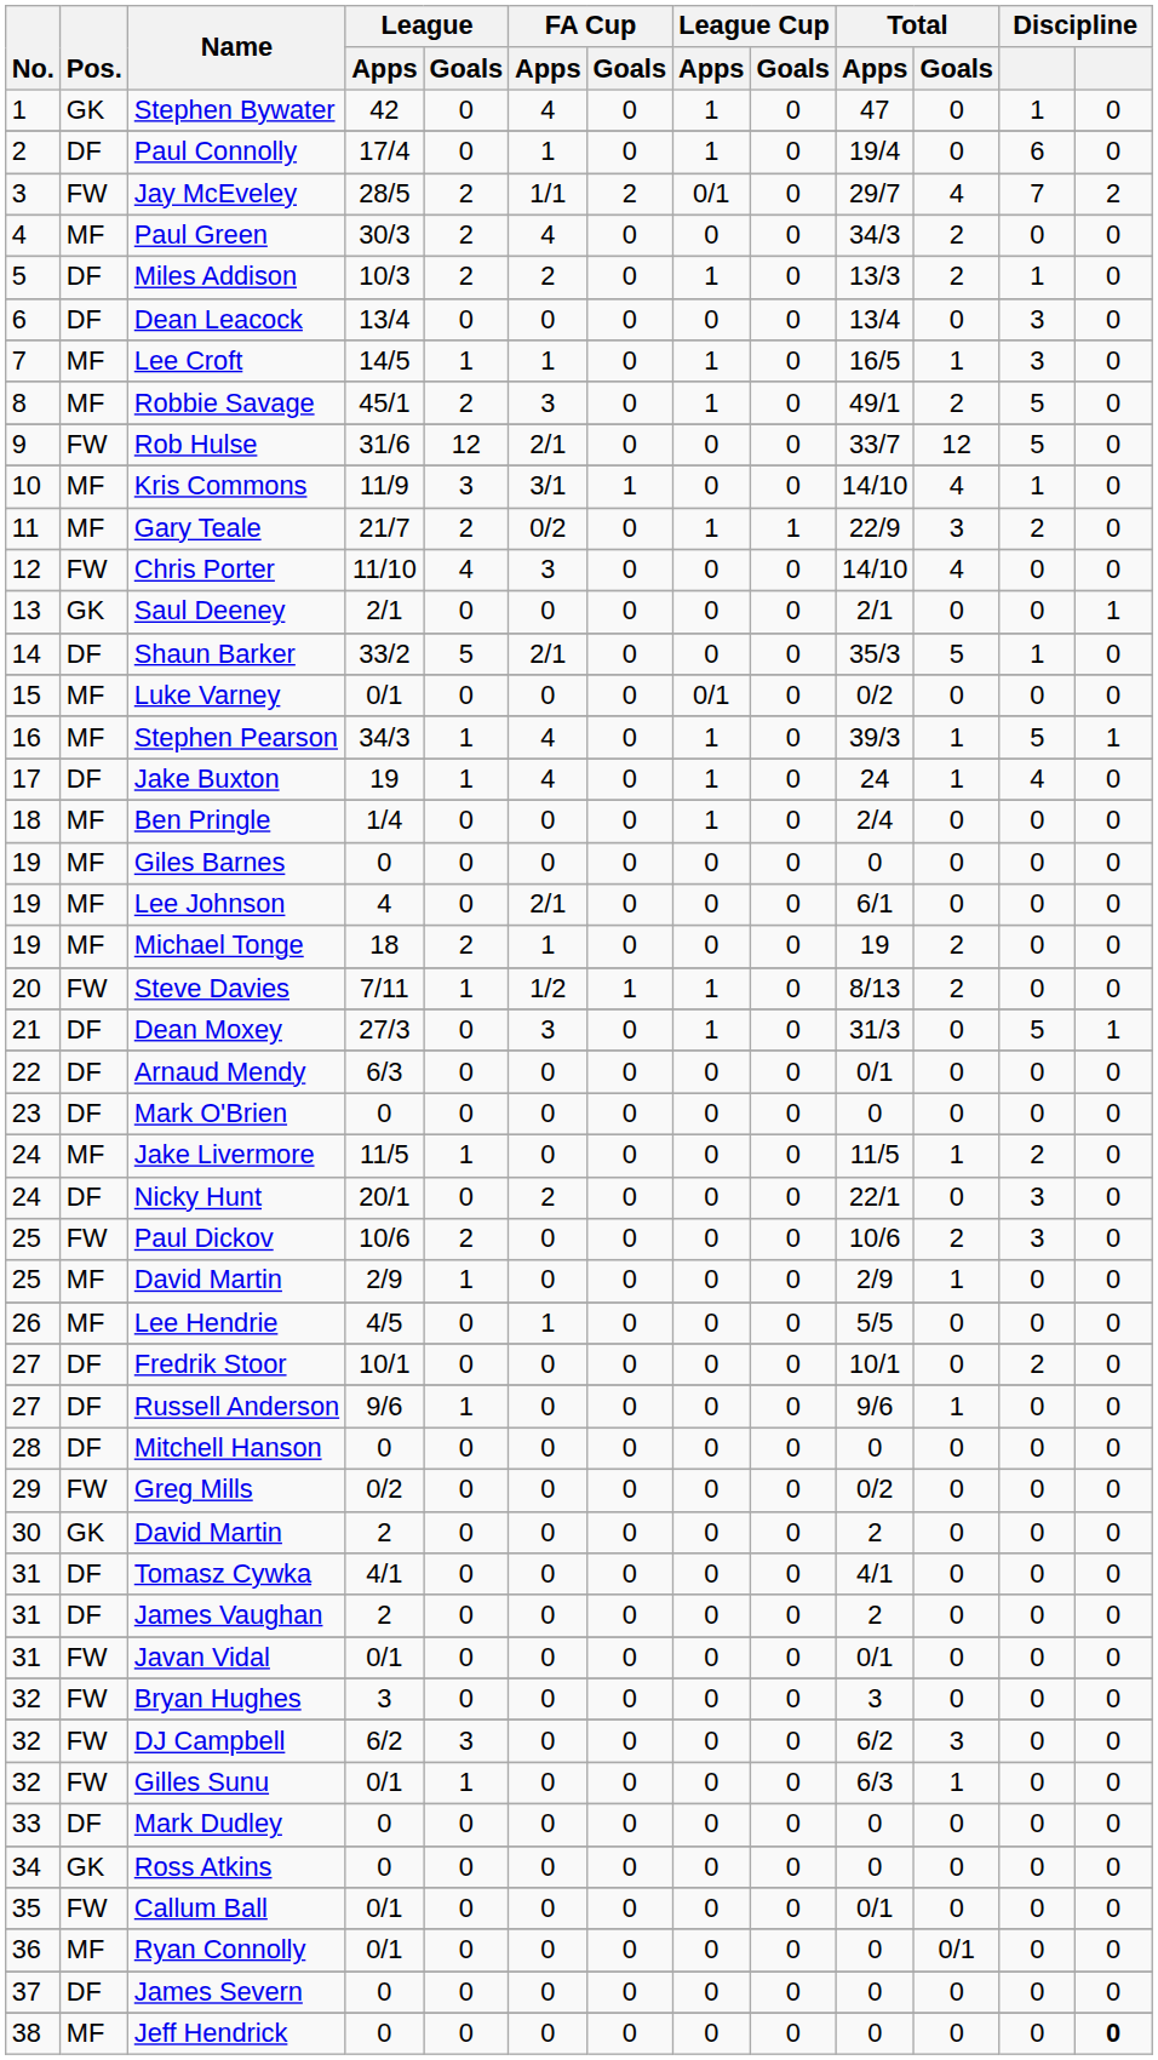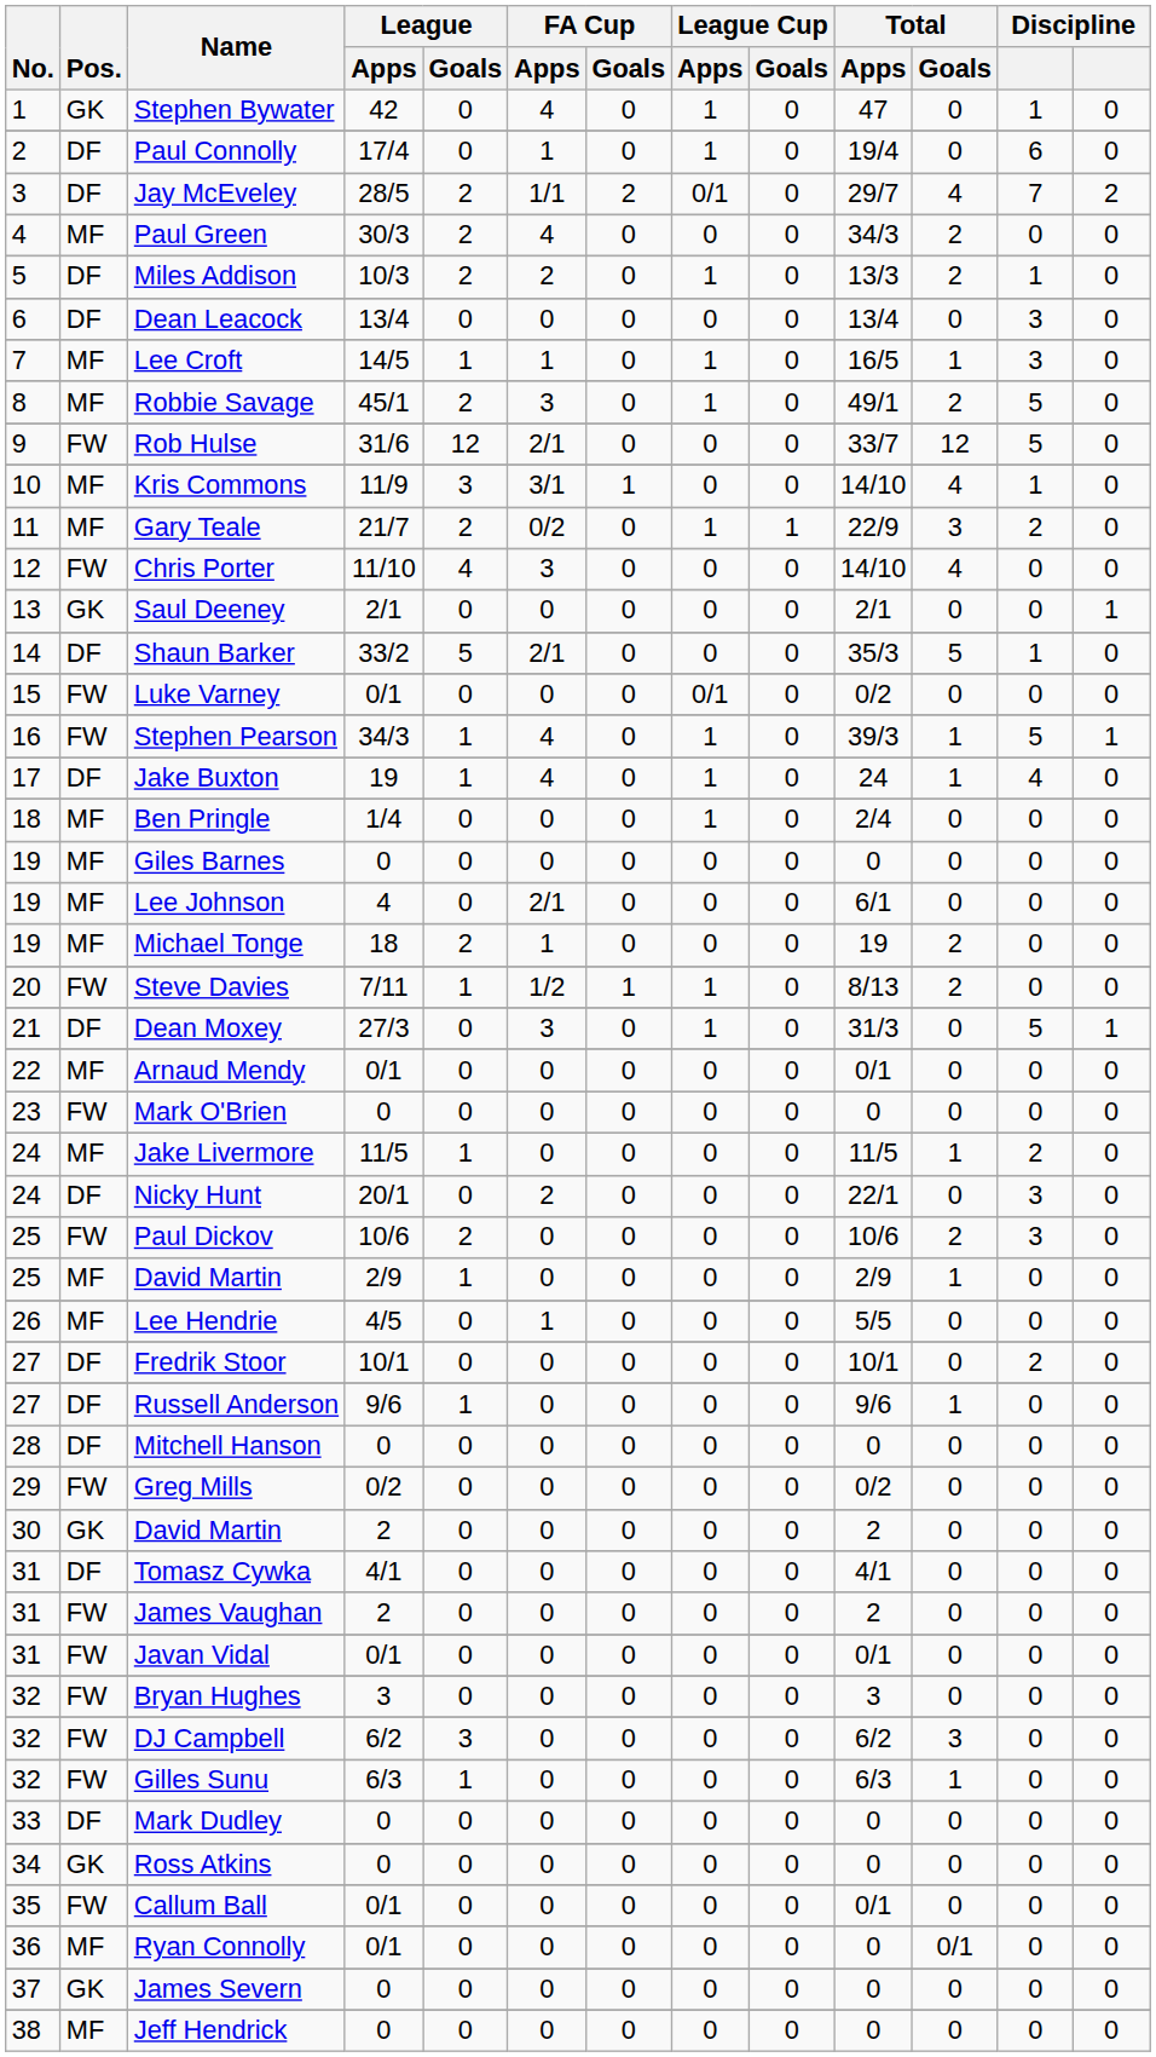 <table class="wikitable" style="text-align:center">
 <tr>
 <th rowspan="2" valign="bottom">No.</th>
 <th rowspan="2" valign="bottom">Pos.</th>
 <th rowspan="2">Name</th>
 <th colspan="2" width="85">League</th>
 <th colspan="2" width="85">FA Cup</th>
 <th colspan="2" width="85">League Cup</th>
 <th colspan="2" width="85">Total</th>
 <th colspan="2" width="85">Discipline</th>
 </tr>
 <tr>
 <th>Apps</th>
 <th>Goals</th>
 <th>Apps</th>
 <th>Goals</th>
 <th>Apps</th>
 <th>Goals</th>
 <th>Apps</th>
 <th>Goals</th>
 <th></th>
 <th></th>
 </tr>
 <tr>
 <td align="left">1</td>
 <td align="left">GK</td>
 <td align="left"><a href='#'>Stephen Bywater</a></td>
 <td>42</td>
 <td>0</td>
 <td>4</td>
 <td>0</td>
 <td>1</td>
 <td>0</td>
 <td>47</td>
 <td>0</td>
 <td>1</td>
 <td>0</td>
 </tr>
 <tr>
 </tr>
 <tr>
 <td align="left">2</td>
 <td align="left">DF</td>
 <td align="left"><a href='#'>Paul Connolly</a></td>
 <td>17/4</td>
 <td>0</td>
 <td>1</td>
 <td>0</td>
 <td>1</td>
 <td>0</td>
 <td>19/4</td>
 <td>0</td>
 <td>6</td>
 <td>0</td>
 </tr>
 <tr>
 </tr>
 <tr>
 <td align="left">3</td>
-<td align="left">FW</td>
+<td align="left">DF</td>
 <td align="left"><a href='#'>Jay McEveley</a></td>
 <td>28/5</td>
 <td>2</td>
 <td>1/1</td>
 <td>2</td>
 <td>0/1</td>
 <td>0</td>
 <td>29/7</td>
 <td>4</td>
 <td>7</td>
 <td>2</td>
 </tr>
 <tr>
 </tr>
 <tr>
 <td align="left">4</td>
 <td align="left">MF</td>
 <td align="left"><a href='#'>Paul Green</a></td>
 <td>30/3</td>
 <td>2</td>
 <td>4</td>
 <td>0</td>
 <td>0</td>
 <td>0</td>
 <td>34/3</td>
 <td>2</td>
 <td>0</td>
 <td>0</td>
 </tr>
 <tr>
 </tr>
 <tr>
 <td align="left">5</td>
 <td align="left">DF</td>
 <td align="left"><a href='#'>Miles Addison</a></td>
 <td>10/3</td>
 <td>2</td>
 <td>2</td>
 <td>0</td>
 <td>1</td>
 <td>0</td>
 <td>13/3</td>
 <td>2</td>
 <td>1</td>
 <td>0</td>
 </tr>
 <tr>
 </tr>
 <tr>
 <td align="left">6</td>
 <td align="left">DF</td>
 <td align="left"><a href='#'>Dean Leacock</a></td>
 <td>13/4</td>
 <td>0</td>
 <td>0</td>
 <td>0</td>
 <td>0</td>
 <td>0</td>
 <td>13/4</td>
 <td>0</td>
 <td>3</td>
 <td>0</td>
 </tr>
 <tr>
 </tr>
 <tr>
 <td align="left">7</td>
 <td align="left">MF</td>
 <td align="left"><a href='#'>Lee Croft</a></td>
 <td>14/5</td>
 <td>1</td>
 <td>1</td>
 <td>0</td>
 <td>1</td>
 <td>0</td>
 <td>16/5</td>
 <td>1</td>
 <td>3</td>
 <td>0</td>
 </tr>
 <tr>
 </tr>
 <tr>
 <td align="left">8</td>
 <td align="left">MF</td>
 <td align="left"><a href='#'>Robbie Savage</a></td>
 <td>45/1</td>
 <td>2</td>
 <td>3</td>
 <td>0</td>
 <td>1</td>
 <td>0</td>
 <td>49/1</td>
 <td>2</td>
 <td>5</td>
 <td>0</td>
 </tr>
 <tr>
 </tr>
 <tr>
 <td align="left">9</td>
 <td align="left">FW</td>
 <td align="left"><a href='#'>Rob Hulse</a></td>
 <td>31/6</td>
 <td>12</td>
 <td>2/1</td>
 <td>0</td>
 <td>0</td>
 <td>0</td>
 <td>33/7</td>
 <td>12</td>
 <td>5</td>
 <td>0</td>
 </tr>
 <tr>
 </tr>
 <tr>
 <td align="left">10</td>
 <td align="left">MF</td>
 <td align="left"><a href='#'>Kris Commons</a></td>
 <td>11/9</td>
 <td>3</td>
 <td>3/1</td>
 <td>1</td>
 <td>0</td>
 <td>0</td>
 <td>14/10</td>
 <td>4</td>
 <td>1</td>
 <td>0</td>
 </tr>
 <tr>
 </tr>
 <tr>
 <td align="left">11</td>
 <td align="left">MF</td>
 <td align="left"><a href='#'>Gary Teale</a></td>
 <td>21/7</td>
 <td>2</td>
 <td>0/2</td>
 <td>0</td>
 <td>1</td>
 <td>1</td>
 <td>22/9</td>
 <td>3</td>
 <td>2</td>
 <td>0</td>
 </tr>
 <tr>
 </tr>
 <tr>
 <td align="left">12</td>
 <td align="left">FW</td>
 <td align="left"><a href='#'>Chris Porter</a></td>
 <td>11/10</td>
 <td>4</td>
 <td>3</td>
 <td>0</td>
 <td>0</td>
 <td>0</td>
 <td>14/10</td>
 <td>4</td>
 <td>0</td>
 <td>0</td>
 </tr>
 <tr>
 </tr>
 <tr>
 <td align="left">13</td>
 <td align="left">GK</td>
 <td align="left"><a href='#'>Saul Deeney</a></td>
 <td>2/1</td>
 <td>0</td>
 <td>0</td>
 <td>0</td>
 <td>0</td>
 <td>0</td>
 <td>2/1</td>
 <td>0</td>
 <td>0</td>
 <td>1</td>
 </tr>
 <tr>
 </tr>
 <tr>
 <td align="left">14</td>
 <td align="left">DF</td>
 <td align="left"><a href='#'>Shaun Barker</a></td>
 <td>33/2</td>
 <td>5</td>
 <td>2/1</td>
 <td>0</td>
 <td>0</td>
 <td>0</td>
 <td>35/3</td>
 <td>5</td>
 <td>1</td>
 <td>0</td>
 </tr>
 <tr>
 </tr>
 <tr>
 <td align="left">15</td>
-<td align="left">MF</td>
+<td align="left">FW</td>
 <td align="left"><a href='#'>Luke Varney</a></td>
 <td>0/1</td>
 <td>0</td>
 <td>0</td>
 <td>0</td>
 <td>0/1</td>
 <td>0</td>
 <td>0/2</td>
 <td>0</td>
 <td>0</td>
 <td>0</td>
 </tr>
 <tr>
 </tr>
 <tr>
 <td align="left">16</td>
-<td align="left">MF</td>
+<td align="left">FW</td>
 <td align="left"><a href='#'>Stephen Pearson</a></td>
 <td>34/3</td>
 <td>1</td>
 <td>4</td>
 <td>0</td>
 <td>1</td>
 <td>0</td>
 <td>39/3</td>
 <td>1</td>
 <td>5</td>
 <td>1</td>
 </tr>
 <tr>
 </tr>
 <tr>
 <td align="left">17</td>
 <td align="left">DF</td>
 <td align="left"><a href='#'>Jake Buxton</a></td>
 <td>19</td>
 <td>1</td>
 <td>4</td>
 <td>0</td>
 <td>1</td>
 <td>0</td>
 <td>24</td>
 <td>1</td>
 <td>4</td>
 <td>0</td>
 </tr>
 <tr>
 </tr>
 <tr>
 <td align="left">18</td>
 <td align="left">MF</td>
 <td align="left"><a href='#'>Ben Pringle</a></td>
 <td>1/4</td>
 <td>0</td>
 <td>0</td>
 <td>0</td>
 <td>1</td>
 <td>0</td>
 <td>2/4</td>
 <td>0</td>
 <td>0</td>
 <td>0</td>
 </tr>
 <tr>
 </tr>
 <tr>
 <td align="left">19</td>
 <td align="left">MF</td>
 <td align="left"><a href='#'>Giles Barnes</a></td>
 <td>0</td>
 <td>0</td>
 <td>0</td>
 <td>0</td>
 <td>0</td>
 <td>0</td>
 <td>0</td>
 <td>0</td>
 <td>0</td>
 <td>0</td>
 </tr>
 <tr>
 </tr>
 <tr>
 <td align="left">19</td>
 <td align="left">MF</td>
 <td align="left"><a href='#'>Lee Johnson</a></td>
 <td>4</td>
 <td>0</td>
 <td>2/1</td>
 <td>0</td>
 <td>0</td>
 <td>0</td>
 <td>6/1</td>
 <td>0</td>
 <td>0</td>
 <td>0</td>
 </tr>
 <tr>
 </tr>
 <tr>
 <td align="left">19</td>
 <td align="left">MF</td>
 <td align="left"><a href='#'>Michael Tonge</a></td>
 <td>18</td>
 <td>2</td>
 <td>1</td>
 <td>0</td>
 <td>0</td>
 <td>0</td>
 <td>19</td>
 <td>2</td>
 <td>0</td>
 <td>0</td>
 </tr>
 <tr>
 </tr>
 <tr>
 <td align="left">20</td>
 <td align="left">FW</td>
 <td align="left"><a href='#'>Steve Davies</a></td>
 <td>7/11</td>
 <td>1</td>
 <td>1/2</td>
 <td>1</td>
 <td>1</td>
 <td>0</td>
 <td>8/13</td>
 <td>2</td>
 <td>0</td>
 <td>0</td>
 </tr>
 <tr>
 </tr>
 <tr>
 <td align="left">21</td>
 <td align="left">DF</td>
 <td align="left"><a href='#'>Dean Moxey</a></td>
 <td>27/3</td>
 <td>0</td>
 <td>3</td>
 <td>0</td>
 <td>1</td>
 <td>0</td>
 <td>31/3</td>
 <td>0</td>
 <td>5</td>
 <td>1</td>
 </tr>
 <tr>
 </tr>
 <tr>
 <td align="left">22</td>
-<td align="left">DF</td>
+<td align="left">MF</td>
 <td align="left"><a href='#'>Arnaud Mendy</a></td>
-<td>6/3</td>
+<td>0/1</td>
 <td>0</td>
 <td>0</td>
 <td>0</td>
 <td>0</td>
 <td>0</td>
 <td>0/1</td>
 <td>0</td>
 <td>0</td>
 <td>0</td>
 </tr>
 <tr>
 </tr>
 <tr>
 <td align="left">23</td>
-<td align="left">DF</td>
+<td align="left">FW</td>
 <td align="left"><a href='#'>Mark O'Brien</a></td>
 <td>0</td>
 <td>0</td>
 <td>0</td>
 <td>0</td>
 <td>0</td>
 <td>0</td>
 <td>0</td>
 <td>0</td>
 <td>0</td>
 <td>0</td>
 </tr>
 <tr>
 </tr>
 <tr>
 <td align="left">24</td>
 <td align="left">MF</td>
 <td align="left"><a href='#'>Jake Livermore</a></td>
 <td>11/5</td>
 <td>1</td>
 <td>0</td>
 <td>0</td>
 <td>0</td>
 <td>0</td>
 <td>11/5</td>
 <td>1</td>
 <td>2</td>
 <td>0</td>
 </tr>
 <tr>
 </tr>
 <tr>
 <td align="left">24</td>
 <td align="left">DF</td>
 <td align="left"><a href='#'>Nicky Hunt</a></td>
 <td>20/1</td>
 <td>0</td>
 <td>2</td>
 <td>0</td>
 <td>0</td>
 <td>0</td>
 <td>22/1</td>
 <td>0</td>
 <td>3</td>
 <td>0</td>
 </tr>
 <tr>
 </tr>
 <tr>
 <td align="left">25</td>
 <td align="left">FW</td>
 <td align="left"><a href='#'>Paul Dickov</a></td>
 <td>10/6</td>
 <td>2</td>
 <td>0</td>
 <td>0</td>
 <td>0</td>
 <td>0</td>
 <td>10/6</td>
 <td>2</td>
 <td>3</td>
 <td>0</td>
 </tr>
 <tr>
 </tr>
 <tr>
 <td align="left">25</td>
 <td align="left">MF</td>
 <td align="left"><a href='#'>David Martin</a></td>
 <td>2/9</td>
 <td>1</td>
 <td>0</td>
 <td>0</td>
 <td>0</td>
 <td>0</td>
 <td>2/9</td>
 <td>1</td>
 <td>0</td>
 <td>0</td>
 </tr>
 <tr>
 </tr>
 <tr>
 <td align="left">26</td>
 <td align="left">MF</td>
 <td align="left"><a href='#'>Lee Hendrie</a></td>
 <td>4/5</td>
 <td>0</td>
 <td>1</td>
 <td>0</td>
 <td>0</td>
 <td>0</td>
 <td>5/5</td>
 <td>0</td>
 <td>0</td>
 <td>0</td>
 </tr>
 <tr>
 </tr>
 <tr>
 <td align="left">27</td>
 <td align="left">DF</td>
 <td align="left"><a href='#'>Fredrik Stoor</a></td>
 <td>10/1</td>
 <td>0</td>
 <td>0</td>
 <td>0</td>
 <td>0</td>
 <td>0</td>
 <td>10/1</td>
 <td>0</td>
 <td>2</td>
 <td>0</td>
 </tr>
 <tr>
 </tr>
 <tr>
 <td align="left">27</td>
 <td align="left">DF</td>
 <td align="left"><a href='#'>Russell Anderson</a></td>
 <td>9/6</td>
 <td>1</td>
 <td>0</td>
 <td>0</td>
 <td>0</td>
 <td>0</td>
 <td>9/6</td>
 <td>1</td>
 <td>0</td>
 <td>0</td>
 </tr>
 <tr>
 </tr>
 <tr>
 <td align="left">28</td>
 <td align="left">DF</td>
 <td align="left"><a href='#'>Mitchell Hanson</a></td>
 <td>0</td>
 <td>0</td>
 <td>0</td>
 <td>0</td>
 <td>0</td>
 <td>0</td>
 <td>0</td>
 <td>0</td>
 <td>0</td>
 <td>0</td>
 </tr>
 <tr>
 </tr>
 <tr>
 <td align="left">29</td>
 <td align="left">FW</td>
 <td align="left"><a href='#'>Greg Mills</a></td>
 <td>0/2</td>
 <td>0</td>
 <td>0</td>
 <td>0</td>
 <td>0</td>
 <td>0</td>
 <td>0/2</td>
 <td>0</td>
 <td>0</td>
 <td>0</td>
 </tr>
 <tr>
 </tr>
 <tr>
 <td align="left">30</td>
 <td align="left">GK</td>
 <td align="left"><a href='#'>David Martin</a></td>
 <td>2</td>
 <td>0</td>
 <td>0</td>
 <td>0</td>
 <td>0</td>
 <td>0</td>
 <td>2</td>
 <td>0</td>
 <td>0</td>
 <td>0</td>
 </tr>
 <tr>
 </tr>
 <tr>
 <td align="left">31</td>
 <td align="left">DF</td>
 <td align="left"><a href='#'>Tomasz Cywka</a></td>
 <td>4/1</td>
 <td>0</td>
 <td>0</td>
 <td>0</td>
 <td>0</td>
 <td>0</td>
 <td>4/1</td>
 <td>0</td>
 <td>0</td>
 <td>0</td>
 </tr>
 <tr>
 </tr>
 <tr>
 <td align="left">31</td>
-<td align="left">DF</td>
+<td align="left">FW</td>
 <td align="left"><a href='#'>James Vaughan</a></td>
 <td>2</td>
 <td>0</td>
 <td>0</td>
 <td>0</td>
 <td>0</td>
 <td>0</td>
 <td>2</td>
 <td>0</td>
 <td>0</td>
 <td>0</td>
 </tr>
 <tr>
 </tr>
 <tr>
 <td align="left">31</td>
 <td align="left">FW</td>
 <td align="left"><a href='#'>Javan Vidal</a></td>
 <td>0/1</td>
 <td>0</td>
 <td>0</td>
 <td>0</td>
 <td>0</td>
 <td>0</td>
 <td>0/1</td>
 <td>0</td>
 <td>0</td>
 <td>0</td>
 </tr>
 <tr>
 </tr>
 <tr>
 <td align="left">32</td>
 <td align="left">FW</td>
 <td align="left"><a href='#'>Bryan Hughes</a></td>
 <td>3</td>
 <td>0</td>
 <td>0</td>
 <td>0</td>
 <td>0</td>
 <td>0</td>
 <td>3</td>
 <td>0</td>
 <td>0</td>
 <td>0</td>
 </tr>
 <tr>
 </tr>
 <tr>
 <td align="left">32</td>
 <td align="left">FW</td>
 <td align="left"><a href='#'>DJ Campbell</a></td>
 <td>6/2</td>
 <td>3</td>
 <td>0</td>
 <td>0</td>
 <td>0</td>
 <td>0</td>
 <td>6/2</td>
 <td>3</td>
 <td>0</td>
 <td>0</td>
 </tr>
 <tr>
 </tr>
 <tr>
 <td align="left">32</td>
 <td align="left">FW</td>
 <td align="left"><a href='#'>Gilles Sunu</a></td>
-<td>0/1</td>
+<td>6/3</td>
 <td>1</td>
 <td>0</td>
 <td>0</td>
 <td>0</td>
 <td>0</td>
 <td>6/3</td>
 <td>1</td>
 <td>0</td>
 <td>0</td>
 </tr>
 <tr>
 </tr>
 <tr>
 <td align="left">33</td>
 <td align="left">DF</td>
 <td align="left"><a href='#'>Mark Dudley</a></td>
 <td>0</td>
 <td>0</td>
 <td>0</td>
 <td>0</td>
 <td>0</td>
 <td>0</td>
 <td>0</td>
 <td>0</td>
 <td>0</td>
 <td>0</td>
 </tr>
 <tr>
 </tr>
 <tr>
 <td align="left">34</td>
 <td align="left">GK</td>
 <td align="left"><a href='#'>Ross Atkins</a></td>
 <td>0</td>
 <td>0</td>
 <td>0</td>
 <td>0</td>
 <td>0</td>
 <td>0</td>
 <td>0</td>
 <td>0</td>
 <td>0</td>
 <td>0</td>
 </tr>
 <tr>
 </tr>
 <tr>
 <td align="left">35</td>
 <td align="left">FW</td>
 <td align="left"><a href='#'>Callum Ball</a></td>
 <td>0/1</td>
 <td>0</td>
 <td>0</td>
 <td>0</td>
 <td>0</td>
 <td>0</td>
 <td>0/1</td>
 <td>0</td>
 <td>0</td>
 <td>0</td>
 </tr>
 <tr>
 </tr>
 <tr>
 <td align="left">36</td>
 <td align="left">MF</td>
 <td align="left"><a href='#'>Ryan Connolly</a></td>
 <td>0/1</td>
 <td>0</td>
 <td>0</td>
 <td>0</td>
 <td>0</td>
 <td>0</td>
 <td>0</td>
 <td>0/1</td>
 <td>0</td>
 <td>0</td>
 </tr>
 <tr>
 </tr>
 <tr>
 <td align="left">37</td>
-<td align="left">DF</td>
+<td align="left">GK</td>
 <td align="left"><a href='#'>James Severn</a></td>
 <td>0</td>
 <td>0</td>
 <td>0</td>
 <td>0</td>
 <td>0</td>
 <td>0</td>
 <td>0</td>
 <td>0</td>
 <td>0</td>
 <td>0</td>
 </tr>
 <tr>
 </tr>
 <tr>
 <td align="left">38</td>
 <td align="left">MF</td>
 <td align="left"><a href='#'>Jeff Hendrick</a></td>
 <td>0</td>
 <td>0</td>
 <td>0</td>
 <td>0</td>
 <td>0</td>
 <td>0</td>
 <td>0</td>
 <td>0</td>
 <td>0</td>
-<td><strong>0</strong></td>
+<td>0</td>
 </tr>
 </table>
